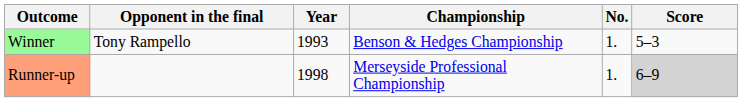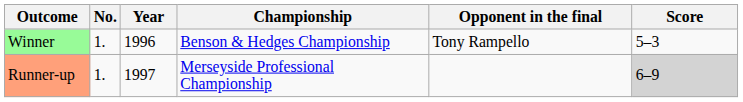 <table class="sortable wikitable">
 <tr>
 <th width="80">Outcome</th>
-<th width="200">Opponent in the final</th>
+<th width="20">No.</th>
 <th width="50">Year</th>
 <th width="250">Championship</th>
-<th width="20">No.</th>
+<th width="200">Opponent in the final</th>
 <th width="100">Score</th>
 </tr>
 <tr>
 <td style="background:#98FB98">Winner</td>
+<td>1.</td>
+<td>1996</td>
+<td><a href='#'>Benson & Hedges Championship</a></td>
 <td> Tony Rampello</td>
-<td>1993</td>
-<td><a href='#'>Benson & Hedges Championship</a></td>
-<td>1.</td>
 <td>5–3</td>
 </tr>
 <tr>
 <td style="background:#ffa07a;">Runner-up</td>
+<td>1.</td>
+<td>1997</td>
+<td><a href='#'>Merseyside Professional Championship</a></td>
 <td> </td>
-<td>1998</td>
-<td><a href='#'>Merseyside Professional Championship</a></td>
-<td>1.</td>
 <td style="background: lightgrey;">6–9</td>
 </tr>
 </table>
